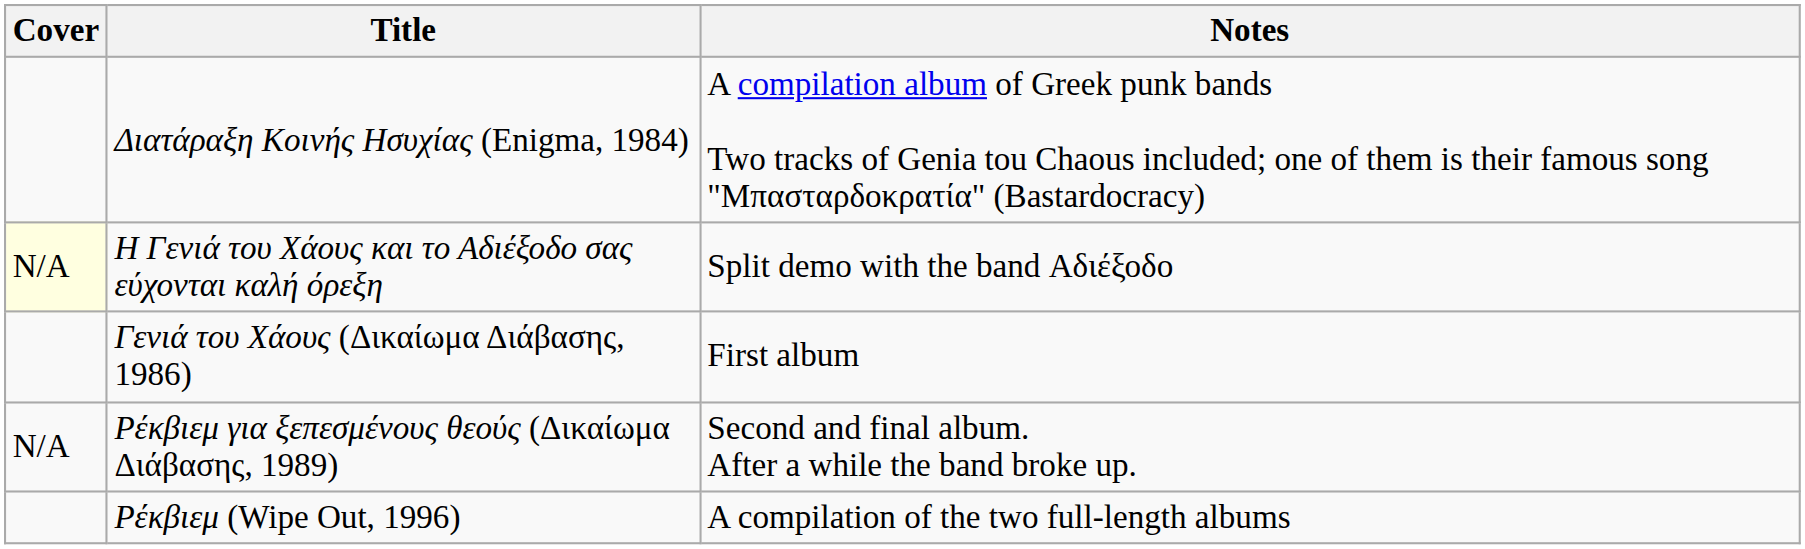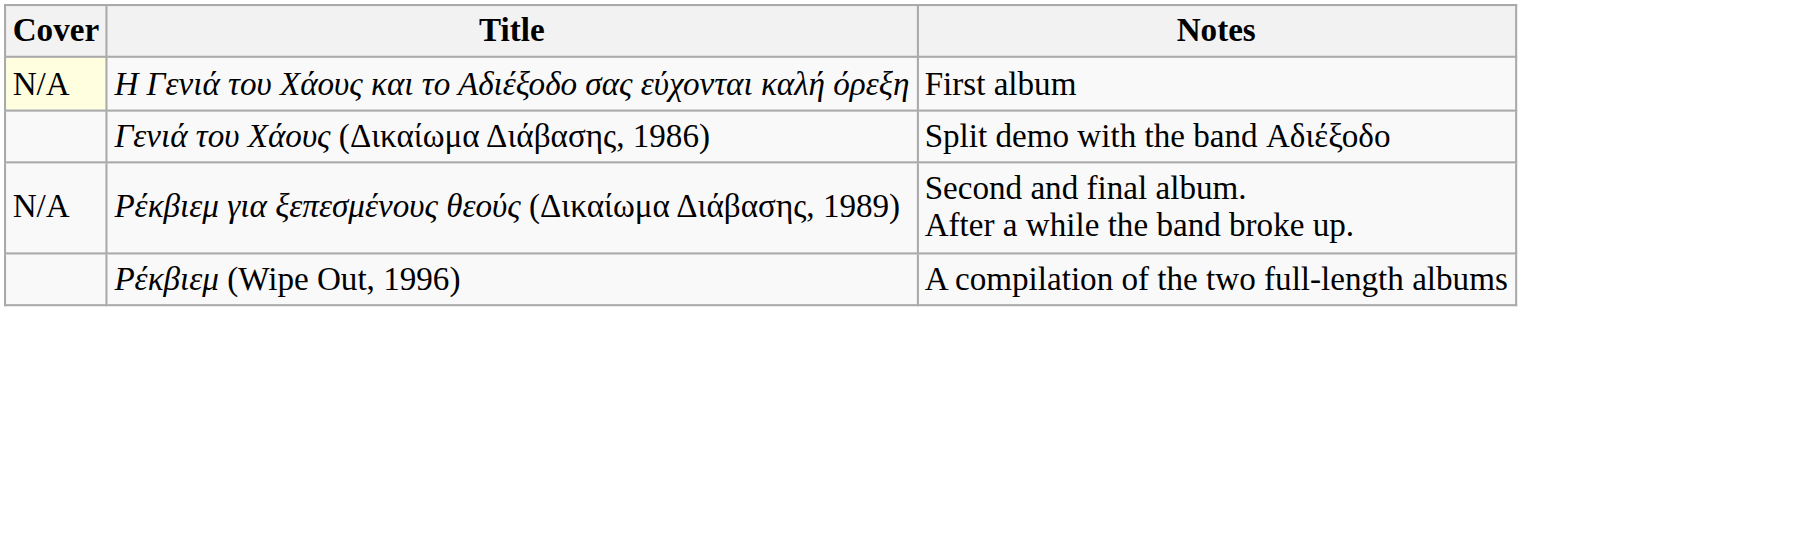 <table class="wikitable">
 <tr>
 <th>Cover</th>
 <th>Title</th>
 <th>Notes</th>
 </tr>
 <tr>
-<td></td>
-<td><em>Διατάραξη Kοινής Hσυχίας</em> (Enigma, 1984)</td>
-<td>A <a href='#'>compilation album</a> of Greek punk bands<br><br>Two tracks of Genia tou Chaous included; one of them is their famous song "Μπασταρδοκρατία" (Bastardocracy)</td>
-</tr>
-<tr>
 <td style="background: lightyellow;">N/A</td>
 <td><em>Η Γενιά του Χάους και το Αδιέξοδο σας εύχονται καλή όρεξη</em></td>
-<td>Split demo with the band Αδιέξοδο</td>
+<td>First album</td>
 </tr>
 <tr>
 <td></td>
 <td><em>Γενιά του Χάους</em> (Δικαίωμα Διάβασης, 1986)</td>
-<td>First album</td>
+<td>Split demo with the band Αδιέξοδο</td>
 </tr>
 <tr>
 <td>N/A</td>
 <td><em>Ρέκβιεμ για ξεπεσμένους θεούς</em> (Δικαίωμα Διάβασης, 1989)</td>
 <td>Second and final album.<br>After a while the band broke up.</td>
 </tr>
 <tr>
 <td></td>
 <td><em>Ρέκβιεμ</em> (Wipe Out, 1996)</td>
 <td>A compilation of the two full-length albums</td>
 </tr>
 </table>
